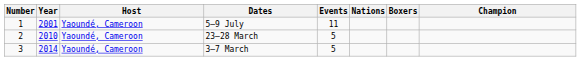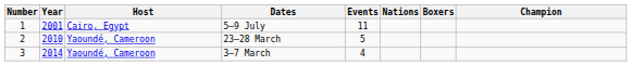 <table class="wikitable">
 <tr>
 <th width=20>Number</th>
 <th width=20>Year</th>
 <th width=230>Host</th>
 <th width=180>Dates</th>
 <th width=20>Events</th>
 <th width=20>Nations</th>
 <th width=20>Boxers</th>
 <th width=250>Champion</th>
 </tr>
 <tr>
 <td align=center>1</td>
 <td><a href='#'>2001</a></td>
-<td> <a href='#'>Yaoundé, Cameroon</a></td>
+<td> <a href='#'>Cairo, Egypt</a></td>
 <td>5–9 July</td>
 <td align=center>11</td>
 <td align=center></td>
 <td align=center></td>
 <td></td>
 </tr>
 <tr>
 <td align=center>2</td>
 <td><a href='#'>2010</a></td>
 <td> <a href='#'>Yaoundé, Cameroon</a></td>
 <td>23–28 March</td>
 <td align=center>5</td>
 <td align=center></td>
 <td align=center></td>
 <td></td>
 </tr>
 <tr>
 <td align=center>3</td>
 <td><a href='#'>2014</a></td>
 <td> <a href='#'>Yaoundé, Cameroon</a></td>
 <td>3–7 March</td>
-<td align=center>5</td>
+<td align=center>4</td>
 <td align=center></td>
 <td align=center></td>
 <td></td>
 </tr>
 </table>
